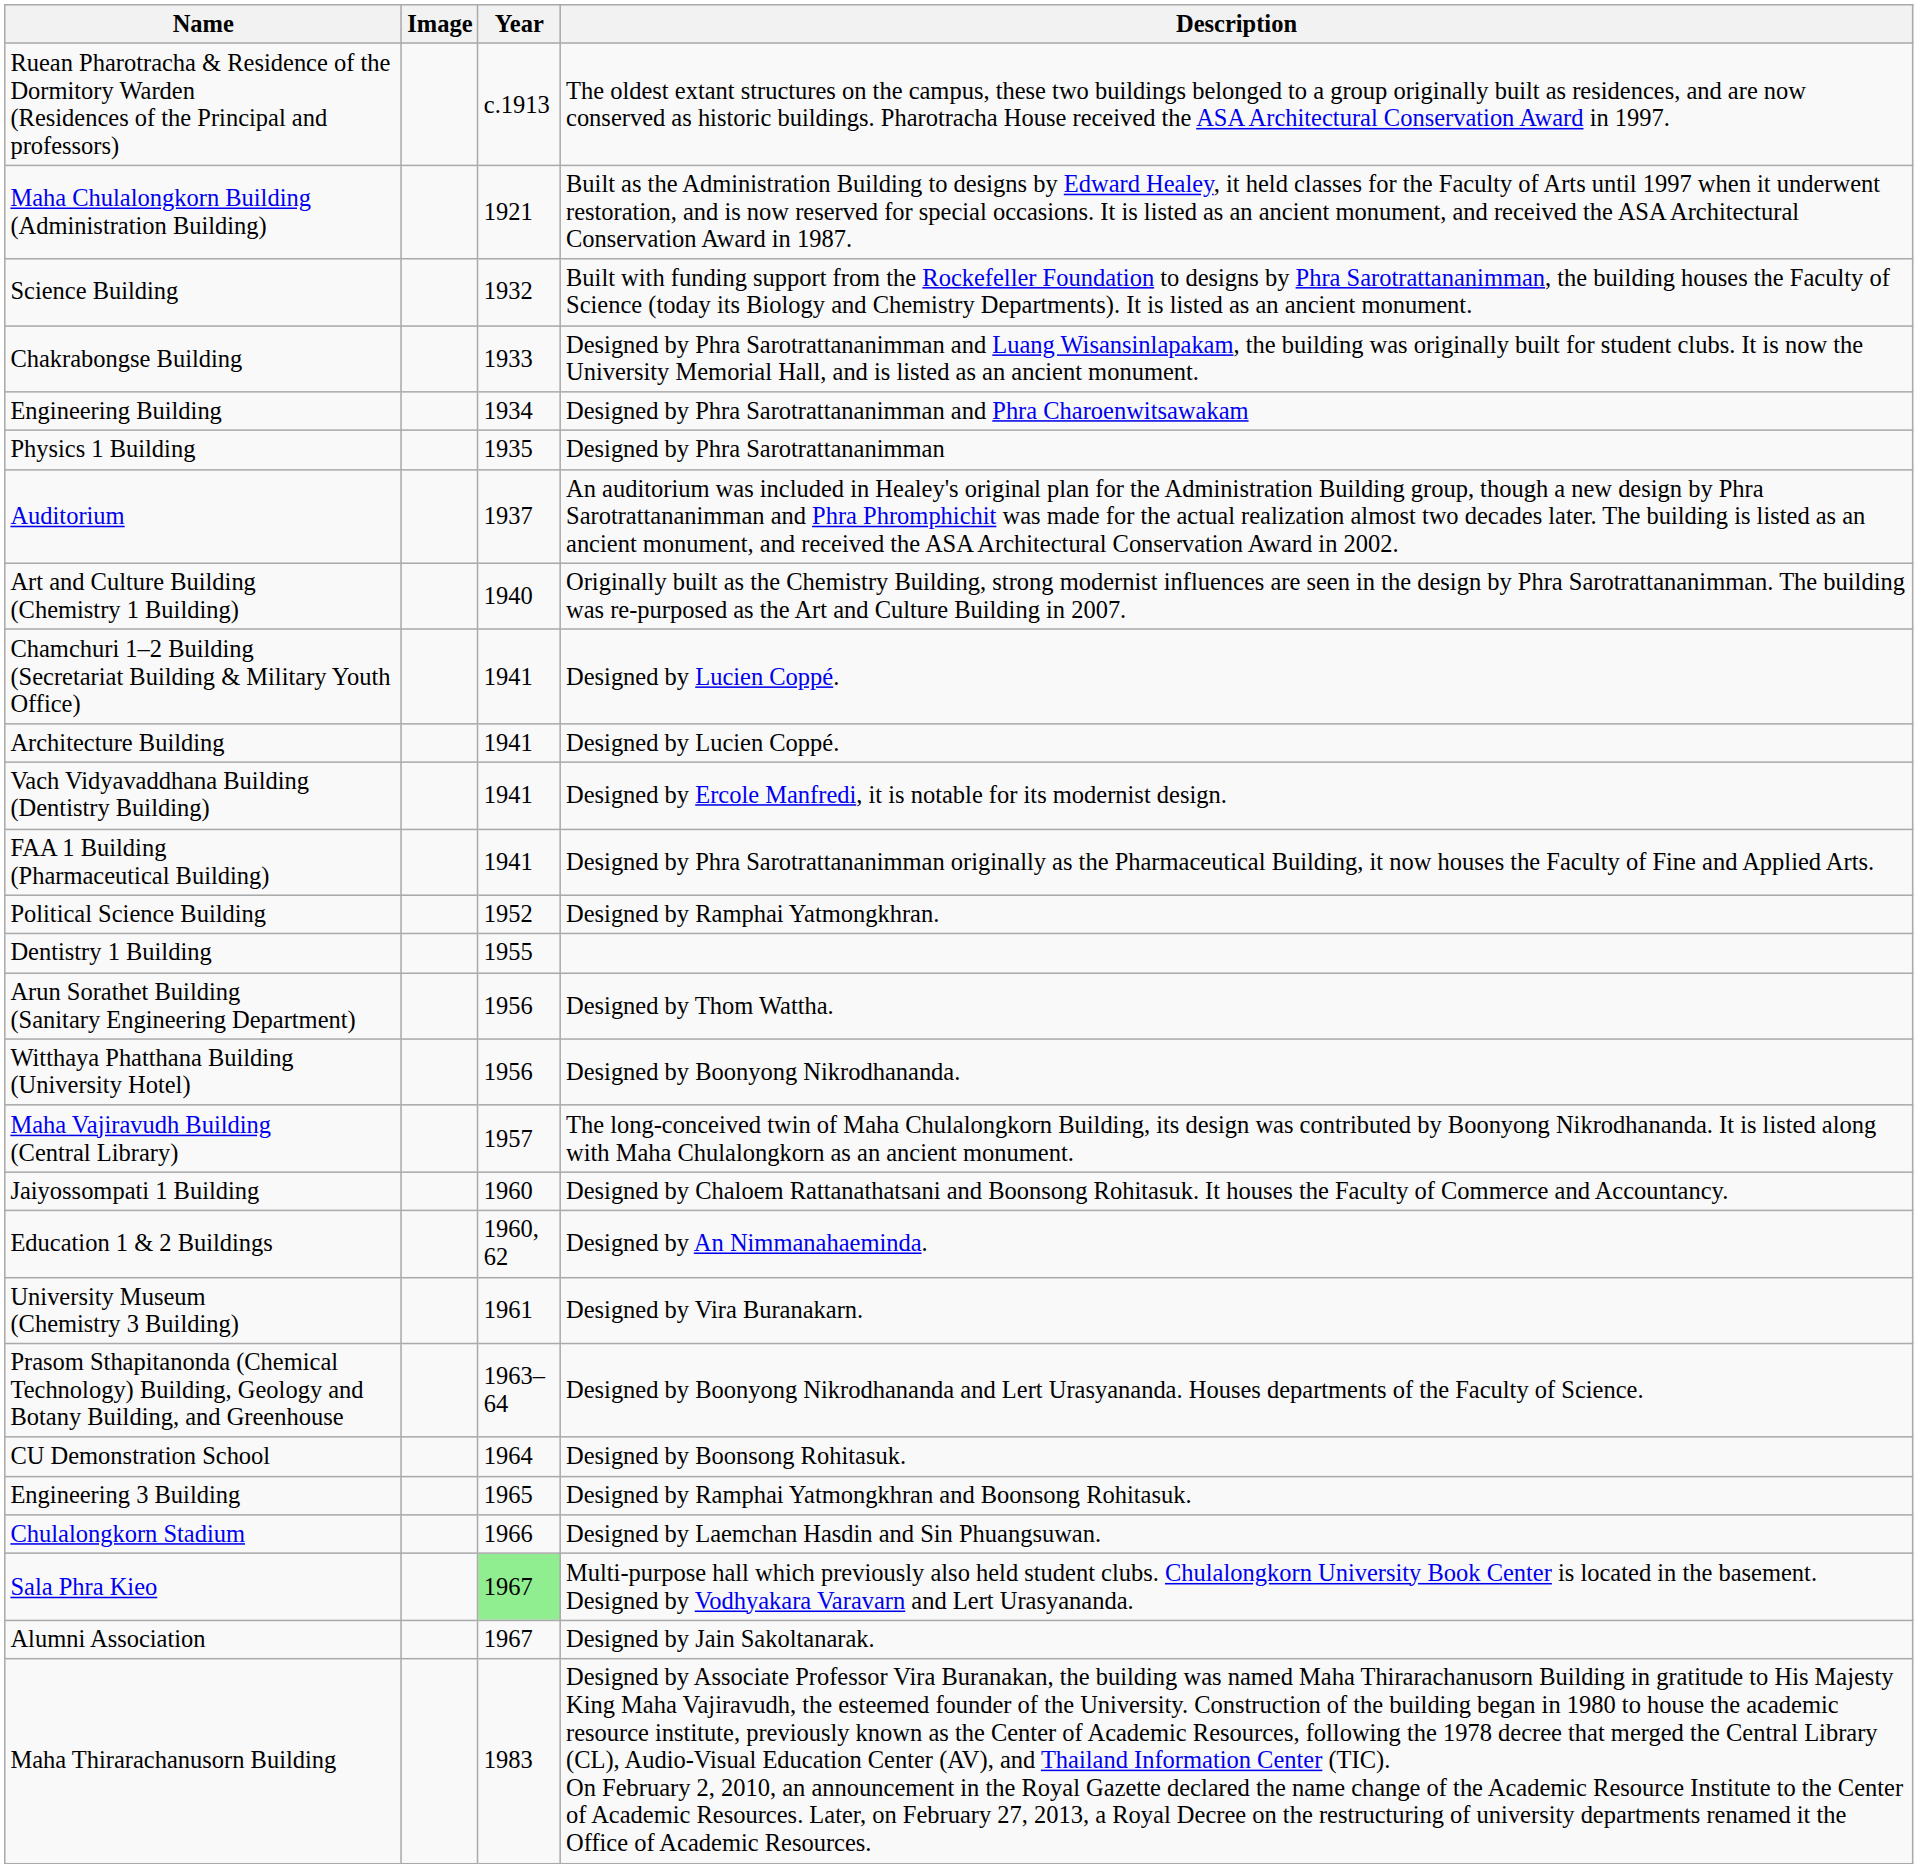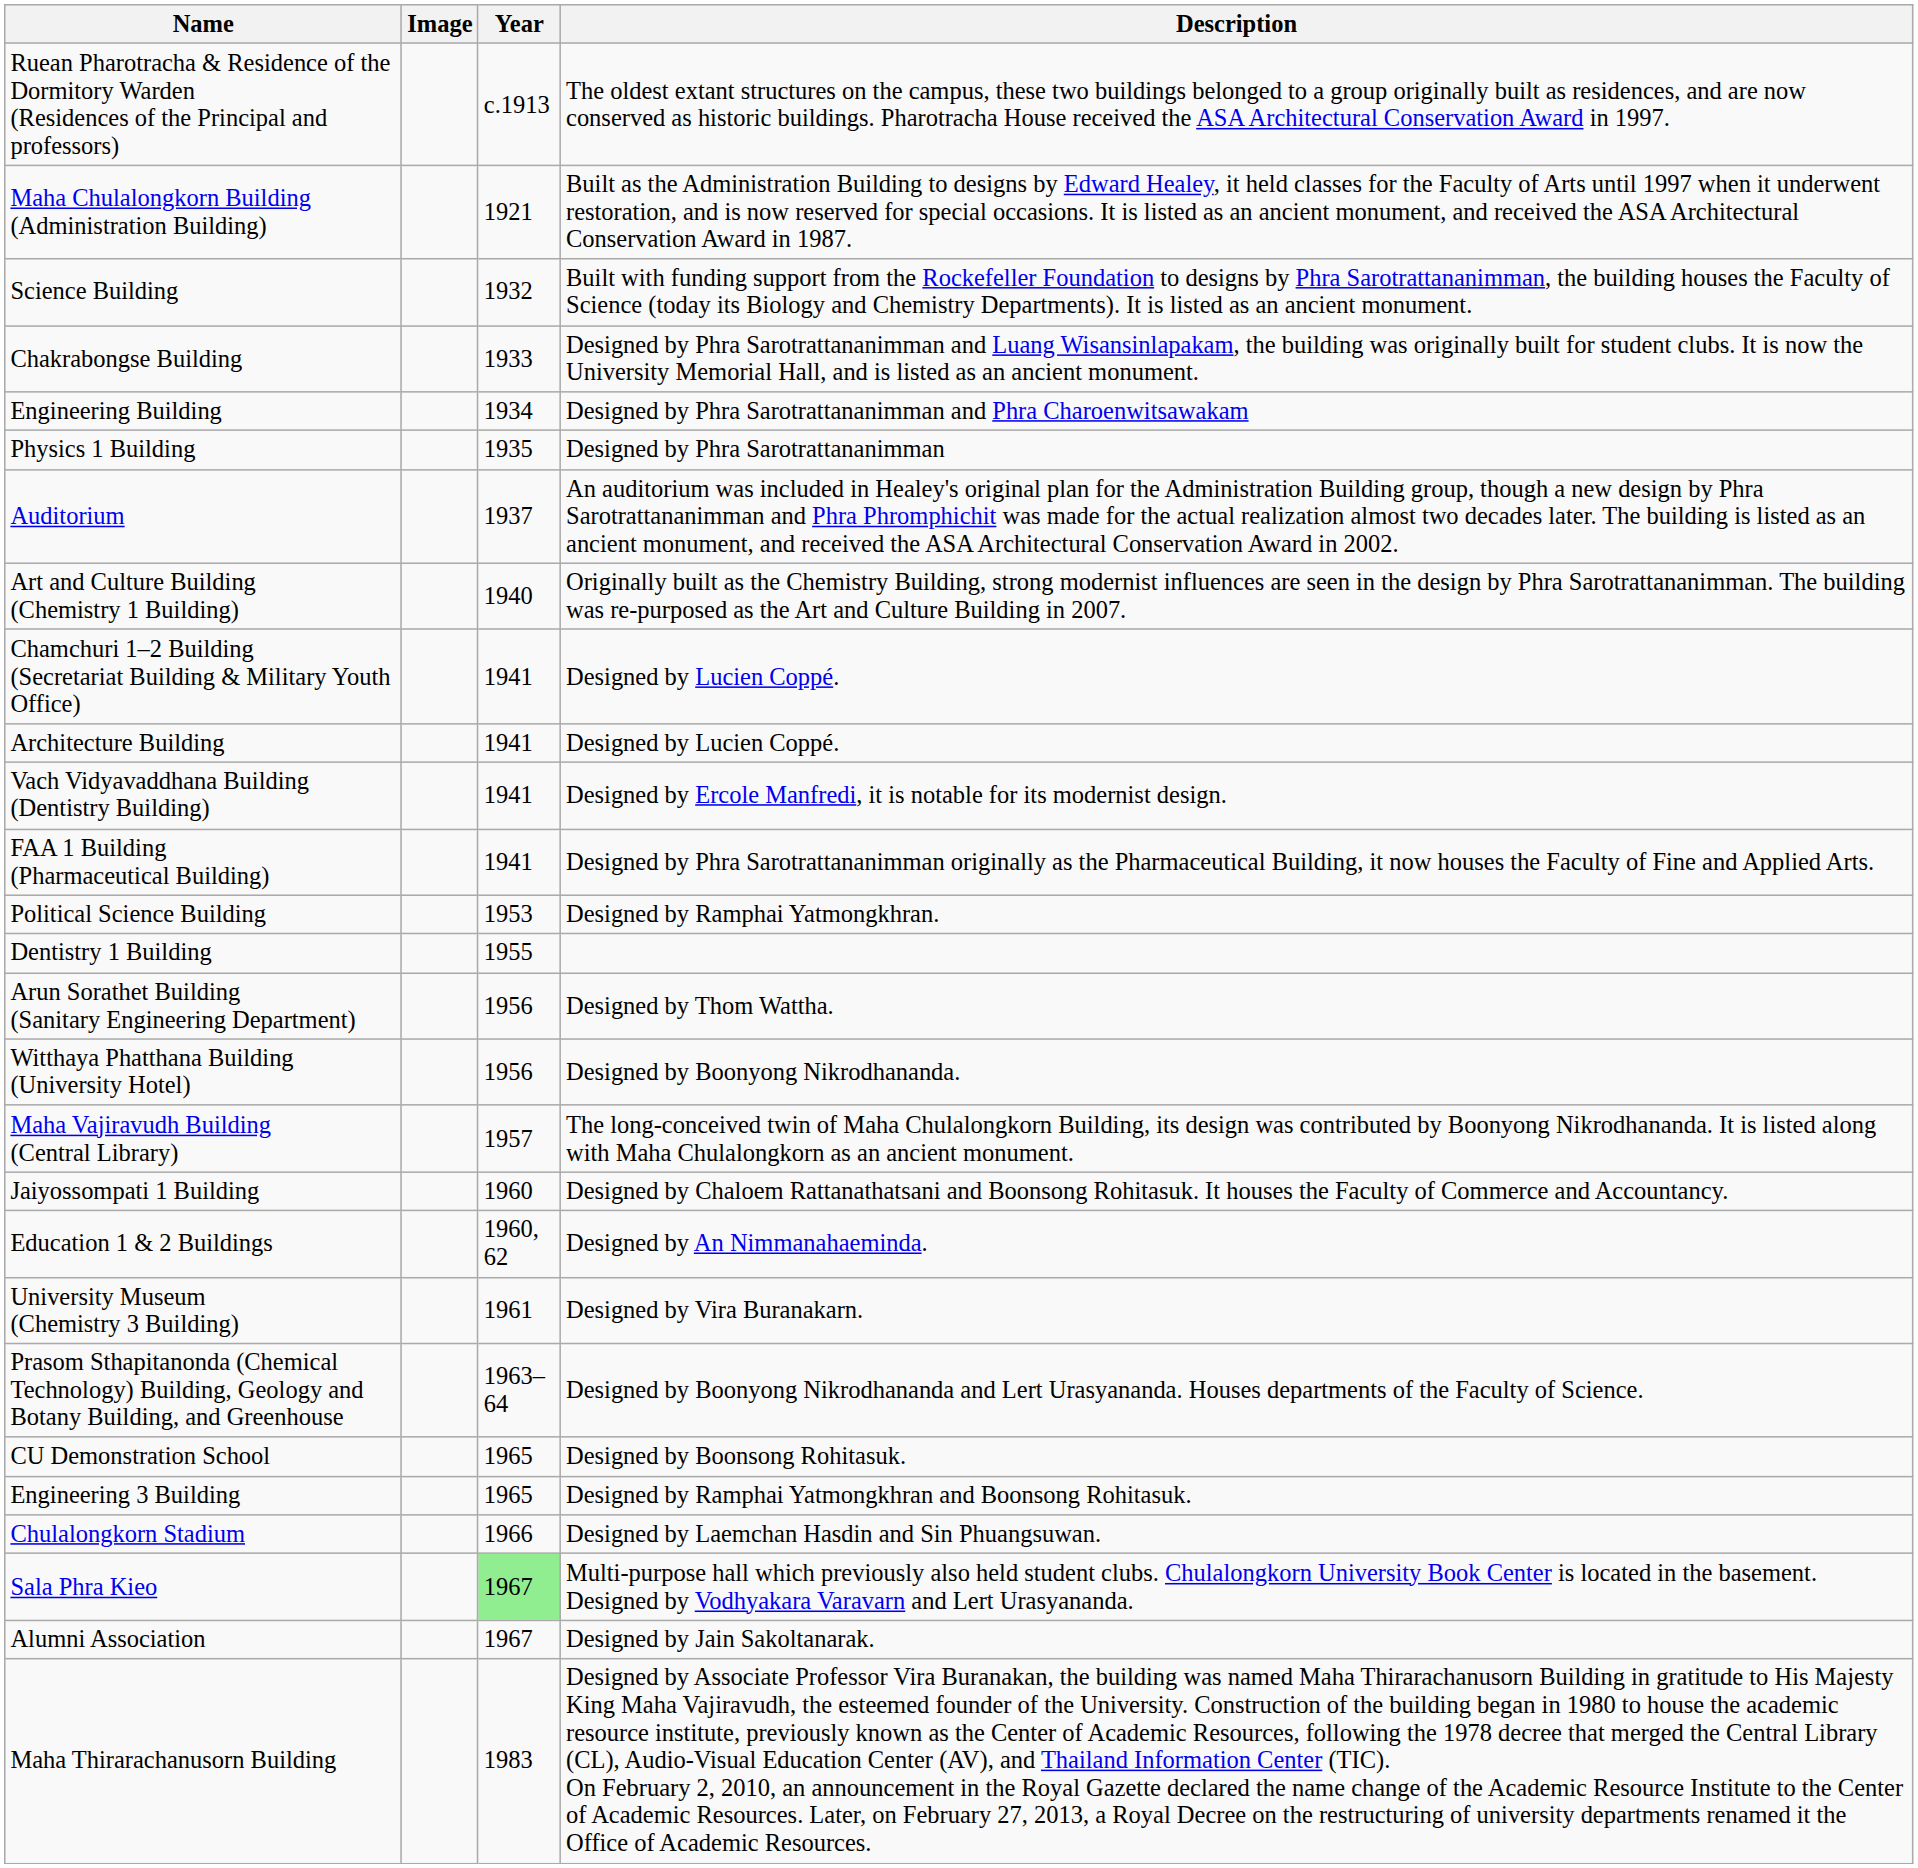 <table class="wikitable sortable">
 <tr>
 <th>Name</th>
 <th>Image</th>
 <th>Year</th>
 <th>Description</th>
 </tr>
 <tr>
 <td>Ruean Pharotracha & Residence of the Dormitory Warden <br>(Residences of the Principal and professors)</td>
 <td></td>
 <td>c.1913</td>
 <td>The oldest extant structures on the campus, these two buildings belonged to a group originally built as residences, and are now conserved as historic buildings. Pharotracha House received the <a href='#'>ASA Architectural Conservation Award</a> in 1997.</td>
 </tr>
 <tr>
 <td><a href='#'>Maha Chulalongkorn Building</a> <br>(Administration Building)</td>
 <td></td>
 <td>1921</td>
 <td>Built as the Administration Building to designs by <a href='#'>Edward Healey</a>, it held classes for the Faculty of Arts until 1997 when it underwent restoration, and is now reserved for special occasions. It is listed as an ancient monument, and received the ASA Architectural Conservation Award in 1987.</td>
 </tr>
 <tr>
 <td>Science Building</td>
 <td></td>
 <td>1932</td>
 <td>Built with funding support from the <a href='#'>Rockefeller Foundation</a> to designs by <a href='#'>Phra Sarotrattananimman</a>, the building houses the Faculty of Science (today its Biology and Chemistry Departments). It is listed as an ancient monument.</td>
 </tr>
 <tr>
 <td>Chakrabongse Building</td>
 <td></td>
 <td>1933</td>
 <td>Designed by Phra Sarotrattananimman and <a href='#'>Luang Wisansinlapakam</a>, the building was originally built for student clubs. It is now the University Memorial Hall, and is listed as an ancient monument.</td>
 </tr>
 <tr>
 <td>Engineering Building</td>
 <td></td>
 <td>1934</td>
 <td>Designed by Phra Sarotrattananimman and <a href='#'>Phra Charoenwitsawakam</a></td>
 </tr>
 <tr>
 <td>Physics 1 Building</td>
 <td></td>
 <td>1935</td>
 <td>Designed by Phra Sarotrattananimman</td>
 </tr>
 <tr>
 <td><a href='#'>Auditorium</a></td>
 <td></td>
 <td>1937</td>
 <td>An auditorium was included in Healey's original plan for the Administration Building group, though a new design by Phra Sarotrattananimman and <a href='#'>Phra Phromphichit</a> was made for the actual realization almost two decades later. The building is listed as an ancient monument, and received the ASA Architectural Conservation Award in 2002.</td>
 </tr>
 <tr>
 <td>Art and Culture Building <br>(Chemistry 1 Building)</td>
 <td></td>
 <td>1940</td>
 <td>Originally built as the Chemistry Building, strong modernist influences are seen in the design by Phra Sarotrattananimman. The building was re-purposed as the Art and Culture Building in 2007.</td>
 </tr>
 <tr>
 <td>Chamchuri 1–2 Building <br>(Secretariat Building & Military Youth Office)</td>
 <td></td>
 <td>1941</td>
 <td>Designed by <a href='#'>Lucien Coppé</a>.</td>
 </tr>
 <tr>
 <td>Architecture Building</td>
 <td></td>
 <td>1941</td>
 <td>Designed by Lucien Coppé.</td>
 </tr>
 <tr>
 <td>Vach Vidyavaddhana Building <br>(Dentistry Building)</td>
 <td></td>
 <td>1941</td>
 <td>Designed by <a href='#'>Ercole Manfredi</a>, it is notable for its modernist design.</td>
 </tr>
 <tr>
 <td>FAA 1 Building <br>(Pharmaceutical Building)</td>
 <td></td>
 <td>1941</td>
 <td>Designed by Phra Sarotrattananimman originally as the Pharmaceutical Building, it now houses the Faculty of Fine and Applied Arts.</td>
 </tr>
 <tr>
 <td>Political Science Building</td>
 <td></td>
-<td>1952</td>
+<td>1953</td>
 <td>Designed by Ramphai Yatmongkhran.</td>
 </tr>
 <tr>
 <td>Dentistry 1 Building</td>
 <td></td>
 <td>1955</td>
 <td></td>
 </tr>
 <tr>
 <td>Arun Sorathet Building <br>(Sanitary Engineering Department)</td>
 <td></td>
 <td>1956</td>
 <td>Designed by Thom Wattha.</td>
 </tr>
 <tr>
 <td>Witthaya Phatthana Building <br>(University Hotel)</td>
 <td></td>
 <td>1956</td>
 <td>Designed by Boonyong Nikrodhananda.</td>
 </tr>
 <tr>
 <td><a href='#'>Maha Vajiravudh Building</a><br>(Central Library)</td>
 <td></td>
 <td>1957</td>
 <td>The long-conceived twin of Maha Chulalongkorn Building, its design was contributed by Boonyong Nikrodhananda. It is listed along with Maha Chulalongkorn as an ancient monument.</td>
 </tr>
 <tr>
 <td>Jaiyossompati 1 Building</td>
 <td></td>
 <td>1960</td>
 <td>Designed by Chaloem Rattanathatsani and Boonsong Rohitasuk. It houses the Faculty of Commerce and Accountancy.</td>
 </tr>
 <tr>
 <td>Education 1 & 2 Buildings</td>
 <td></td>
 <td>1960, 62</td>
 <td>Designed by <a href='#'>An Nimmanahaeminda</a>.</td>
 </tr>
 <tr>
 <td>University Museum <br>(Chemistry 3 Building)</td>
 <td></td>
 <td>1961</td>
 <td>Designed by Vira Buranakarn.</td>
 </tr>
 <tr>
 <td>Prasom Sthapitanonda (Chemical Technology) Building, Geology and Botany Building, and Greenhouse</td>
 <td></td>
 <td>1963–64</td>
 <td>Designed by Boonyong Nikrodhananda and Lert Urasyananda. Houses departments of the Faculty of Science.</td>
 </tr>
 <tr>
 <td>CU Demonstration School</td>
 <td></td>
-<td>1964</td>
+<td>1965</td>
 <td>Designed by Boonsong Rohitasuk.</td>
 </tr>
 <tr>
 <td>Engineering 3 Building</td>
 <td></td>
 <td>1965</td>
 <td>Designed by Ramphai Yatmongkhran and Boonsong Rohitasuk.</td>
 </tr>
 <tr>
 <td><a href='#'>Chulalongkorn Stadium</a></td>
 <td></td>
 <td>1966</td>
 <td>Designed by Laemchan Hasdin and Sin Phuangsuwan.</td>
 </tr>
 <tr>
 <td><a href='#'>Sala Phra Kieo</a></td>
 <td></td>
 <td style="background: lightgreen;">1967</td>
 <td>Multi-purpose hall which previously also held student clubs. <a href='#'>Chulalongkorn University Book Center</a> is located in the basement. Designed by <a href='#'>Vodhyakara Varavarn</a> and Lert Urasyananda.</td>
 </tr>
 <tr>
 <td>Alumni Association</td>
 <td></td>
 <td>1967</td>
 <td>Designed by Jain Sakoltanarak.</td>
 </tr>
 <tr>
 <td>Maha Thirarachanusorn Building</td>
 <td><br></td>
 <td>1983</td>
 <td>Designed by Associate Professor Vira Buranakan, the building was named Maha Thirarachanusorn Building in gratitude to His Majesty King Maha Vajiravudh, the esteemed founder of the University. Construction of the building began in 1980 to house the academic resource institute, previously known as the Center of Academic Resources, following the 1978 decree that merged the Central Library (CL), Audio-Visual Education Center (AV), and <a href='#'>Thailand Information Center</a> (TIC).<br>On February 2, 2010, an announcement in the Royal Gazette declared the name change of the Academic Resource Institute to the Center of Academic Resources. Later, on February 27, 2013, a Royal Decree on the restructuring of university departments renamed it the Office of Academic Resources.</td>
 </tr>
 </table>
